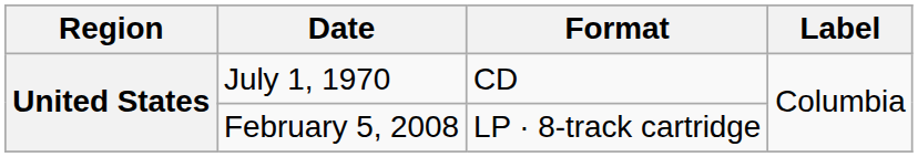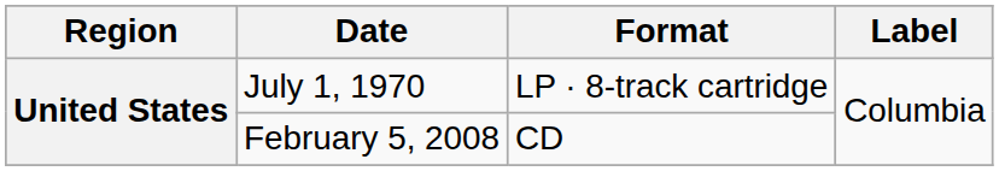 <table class="wikitable plainrowheaders">
 <tr>
 <th scope="col">Region</th>
 <th scope="col">Date</th>
 <th scope="col">Format</th>
 <th scope="col">Label</th>
 </tr>
 <tr>
 <th scope="row" rowspan="2">United States</th>
 <td>July 1, 1970</td>
-<td>CD</td>
+<td>LP · 8-track cartridge</td>
 <td rowspan="2">Columbia</td>
 </tr>
 <tr>
 <td>February 5, 2008</td>
-<td>LP · 8-track cartridge</td>
+<td>CD</td>
 </tr>
 </table>
